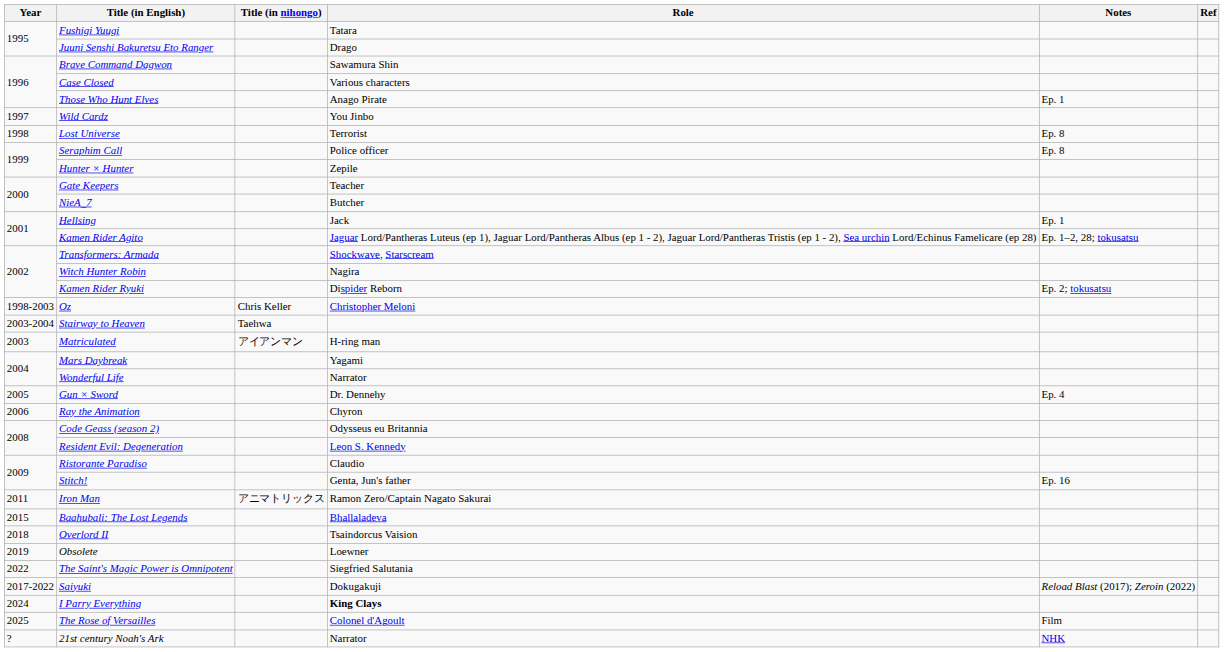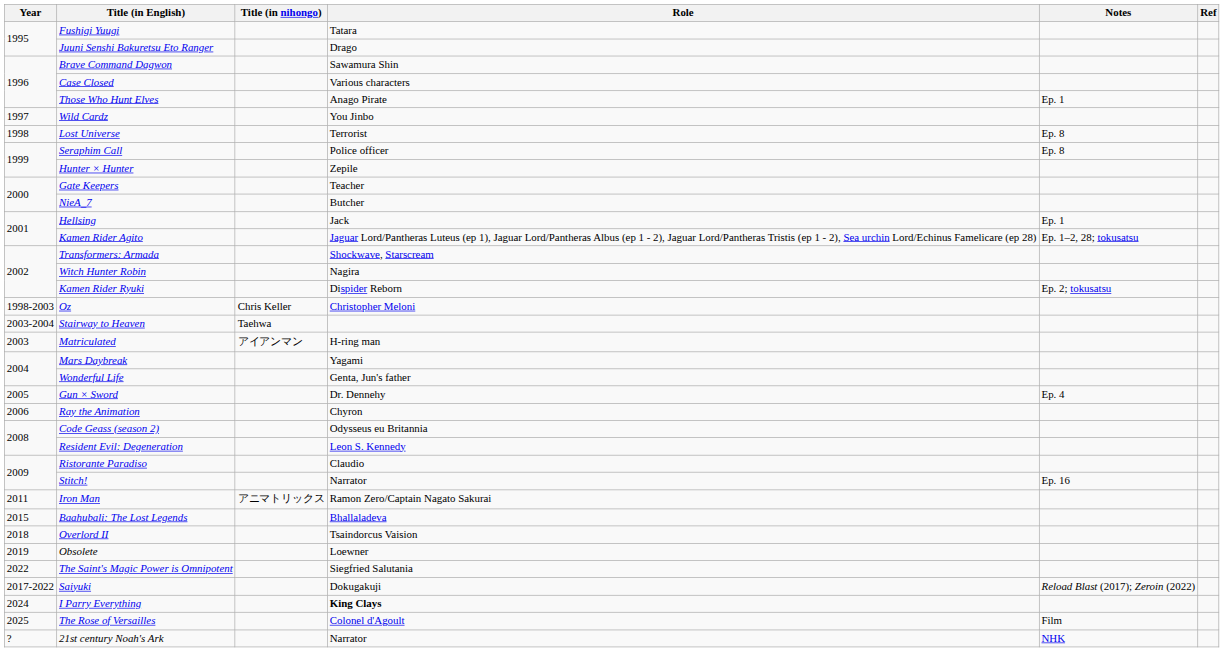 <table class="wikitable sortable">
 <tr>
 <th>Year</th>
 <th>Title (in English)</th>
 <th>Title (in <a href='#'>nihongo</a>)</th>
 <th>Role</th>
 <th class="unsortable">Notes</th>
 <th class="unsortable">Ref</th>
 </tr>
 <tr>
 <td rowspan="2">1995</td>
 <td><em><a href='#'>Fushigi Yuugi</a></em></td>
 <td><em></em></td>
 <td>Tatara</td>
 <td></td>
 <td></td>
 </tr>
 <tr>
 <td><em><a href='#'>Juuni Senshi Bakuretsu Eto Ranger</a></em></td>
 <td><em></em></td>
 <td>Drago</td>
 <td></td>
 <td></td>
 </tr>
 <tr>
 <td rowspan="3">1996</td>
 <td><em><a href='#'>Brave Command Dagwon</a></em></td>
 <td><em></em></td>
 <td>Sawamura Shin</td>
 <td></td>
 <td></td>
 </tr>
 <tr>
 <td><em><a href='#'>Case Closed</a></em></td>
 <td><em></em></td>
 <td>Various characters</td>
 <td></td>
 <td></td>
 </tr>
 <tr>
 <td><em><a href='#'>Those Who Hunt Elves</a></em></td>
 <td><em></em></td>
 <td>Anago Pirate</td>
 <td>Ep. 1</td>
 <td></td>
 </tr>
 <tr>
 <td>1997</td>
 <td><em><a href='#'>Wild Cardz</a></em></td>
 <td><em></em></td>
 <td>You Jinbo</td>
 <td></td>
 <td></td>
 </tr>
 <tr>
 <td>1998</td>
 <td><em><a href='#'>Lost Universe</a></em></td>
 <td><em></em></td>
 <td>Terrorist</td>
 <td>Ep. 8</td>
 <td></td>
 </tr>
 <tr>
 <td rowspan="2">1999</td>
 <td><em><a href='#'>Seraphim Call</a></em></td>
 <td><em></em></td>
 <td>Police officer</td>
 <td>Ep. 8</td>
 <td></td>
 </tr>
 <tr>
 <td><em><a href='#'>Hunter × Hunter</a></em></td>
 <td><em></em></td>
 <td>Zepile</td>
 <td></td>
 <td></td>
 </tr>
 <tr>
 <td rowspan="2">2000</td>
 <td><em><a href='#'>Gate Keepers</a></em></td>
 <td><em></em></td>
 <td>Teacher</td>
 <td></td>
 <td></td>
 </tr>
 <tr>
 <td><em><a href='#'>NieA_7</a></em></td>
 <td><em></em></td>
 <td>Butcher</td>
 <td></td>
 <td></td>
 </tr>
 <tr>
 <td rowspan="2">2001</td>
 <td><em><a href='#'>Hellsing</a></em></td>
 <td><em></em></td>
 <td>Jack</td>
 <td>Ep. 1</td>
 <td></td>
 </tr>
 <tr>
 <td><em><a href='#'>Kamen Rider Agito</a></em></td>
 <td><em></em></td>
 <td><a href='#'>Jaguar</a> Lord/Pantheras Luteus (ep 1), Jaguar Lord/Pantheras Albus (ep 1 - 2), Jaguar Lord/Pantheras Tristis (ep 1 - 2), <a href='#'>Sea urchin</a> Lord/Echinus Famelicare (ep 28)</td>
 <td>Ep. 1–2, 28; <a href='#'>tokusatsu</a></td>
 <td></td>
 </tr>
 <tr>
 <td rowspan="3">2002</td>
 <td><em><a href='#'>Transformers: Armada</a></em></td>
 <td><em></em></td>
 <td><a href='#'>Shockwave</a>, <a href='#'>Starscream</a></td>
 <td></td>
 <td></td>
 </tr>
 <tr>
 <td><em><a href='#'>Witch Hunter Robin</a></em></td>
 <td><em></em></td>
 <td>Nagira</td>
 <td></td>
 <td></td>
 </tr>
 <tr>
 <td><em><a href='#'>Kamen Rider Ryuki</a></em></td>
 <td><em></em></td>
 <td>Di<a href='#'>spider</a> Reborn</td>
 <td>Ep. 2; <a href='#'>tokusatsu</a></td>
 <td></td>
 </tr>
 <tr>
 <td>1998-2003</td>
 <td><em><a href='#'>Oz</a></em></td>
 <td>Chris Keller</td>
 <td><a href='#'>Christopher Meloni</a></td>
 <td></td>
 <td></td>
 </tr>
 <tr>
 <td>2003-2004</td>
 <td><em><a href='#'>Stairway to Heaven</a></em></td>
 <td>Taehwa</td>
 <td></td>
 <td></td>
 <td></td>
 </tr>
 <tr>
 <td>2003</td>
 <td><em><a href='#'>Matriculated</a></em></td>
 <td>アイアンマン</td>
 <td>H-ring man</td>
 <td></td>
 <td></td>
 </tr>
 <tr>
 <td rowspan="2">2004</td>
 <td><em><a href='#'>Mars Daybreak</a></em></td>
 <td><em></em></td>
 <td>Yagami</td>
 <td></td>
 <td></td>
 </tr>
 <tr>
 <td><em><a href='#'>Wonderful Life</a></em></td>
 <td><em></em></td>
-<td>Narrator</td>
+<td>Genta, Jun's father</td>
 <td></td>
 <td></td>
 </tr>
 <tr>
 <td>2005</td>
 <td><em><a href='#'>Gun × Sword</a></em></td>
 <td><em></em></td>
 <td>Dr. Dennehy</td>
 <td>Ep. 4</td>
 <td></td>
 </tr>
 <tr>
 <td>2006</td>
 <td><em><a href='#'>Ray the Animation</a></em></td>
 <td><em></em></td>
 <td>Chyron</td>
 <td></td>
 <td></td>
 </tr>
 <tr>
 <td rowspan="2">2008</td>
 <td><em><a href='#'>Code Geass (season 2)</a></em></td>
 <td><em></em></td>
 <td>Odysseus eu Britannia</td>
 <td></td>
 <td></td>
 </tr>
 <tr>
 <td><em><a href='#'>Resident Evil: Degeneration</a></em></td>
 <td><em></em></td>
 <td><a href='#'>Leon S. Kennedy</a></td>
 <td></td>
 <td></td>
 </tr>
 <tr>
 <td rowspan="2">2009</td>
 <td><em><a href='#'>Ristorante Paradiso</a></em></td>
 <td><em></em></td>
 <td>Claudio</td>
 <td></td>
 <td></td>
 </tr>
 <tr>
 <td><em><a href='#'>Stitch!</a></em></td>
 <td><em></em></td>
-<td>Genta, Jun's father</td>
+<td>Narrator</td>
 <td>Ep. 16</td>
 <td></td>
 </tr>
 <tr>
 <td>2011</td>
 <td><em><a href='#'>Iron Man</a></em></td>
 <td>アニマトリックス</td>
 <td>Ramon Zero/Captain Nagato Sakurai</td>
 <td></td>
 <td></td>
 </tr>
 <tr>
 <td>2015</td>
 <td><em><a href='#'>Baahubali: The Lost Legends</a></em></td>
 <td></td>
 <td><a href='#'>Bhallaladeva</a></td>
 <td></td>
 <td></td>
 </tr>
 <tr>
 <td>2018</td>
 <td><em><a href='#'>Overlord II</a></em></td>
 <td><em></em></td>
 <td>Tsaindorcus Vaision</td>
 <td></td>
 <td></td>
 </tr>
 <tr>
 <td>2019</td>
 <td><em>Obsolete</em></td>
 <td><em></em></td>
 <td>Loewner</td>
 <td></td>
 <td></td>
 </tr>
 <tr>
 <td>2022</td>
 <td><em><a href='#'>The Saint's Magic Power is Omnipotent</a></em></td>
 <td><em></em></td>
 <td>Siegfried Salutania</td>
 <td></td>
 <td></td>
 </tr>
 <tr>
 <td>2017-2022</td>
 <td><em><a href='#'>Saiyuki</a></em></td>
 <td><em></em></td>
 <td>Dokugakuji</td>
 <td><em>Reload Blast</em> (2017); <em>Zeroin</em> (2022)</td>
 <td></td>
 </tr>
 <tr>
 <td>2024</td>
 <td><em><a href='#'>I Parry Everything</a></em></td>
 <td><em></em></td>
 <td><strong>King Clays</strong></td>
 <td></td>
 <td></td>
 </tr>
 <tr>
 <td>2025</td>
 <td><em><a href='#'>The Rose of Versailles</a></em></td>
 <td><em></em></td>
 <td><a href='#'>Colonel d'Agoult</a></td>
 <td>Film</td>
 <td></td>
 </tr>
 <tr>
 <td>?</td>
 <td><em>21st century Noah's Ark</em></td>
 <td></td>
 <td>Narrator</td>
 <td><a href='#'>NHK</a></td>
 <td></td>
 </tr>
 </table>
